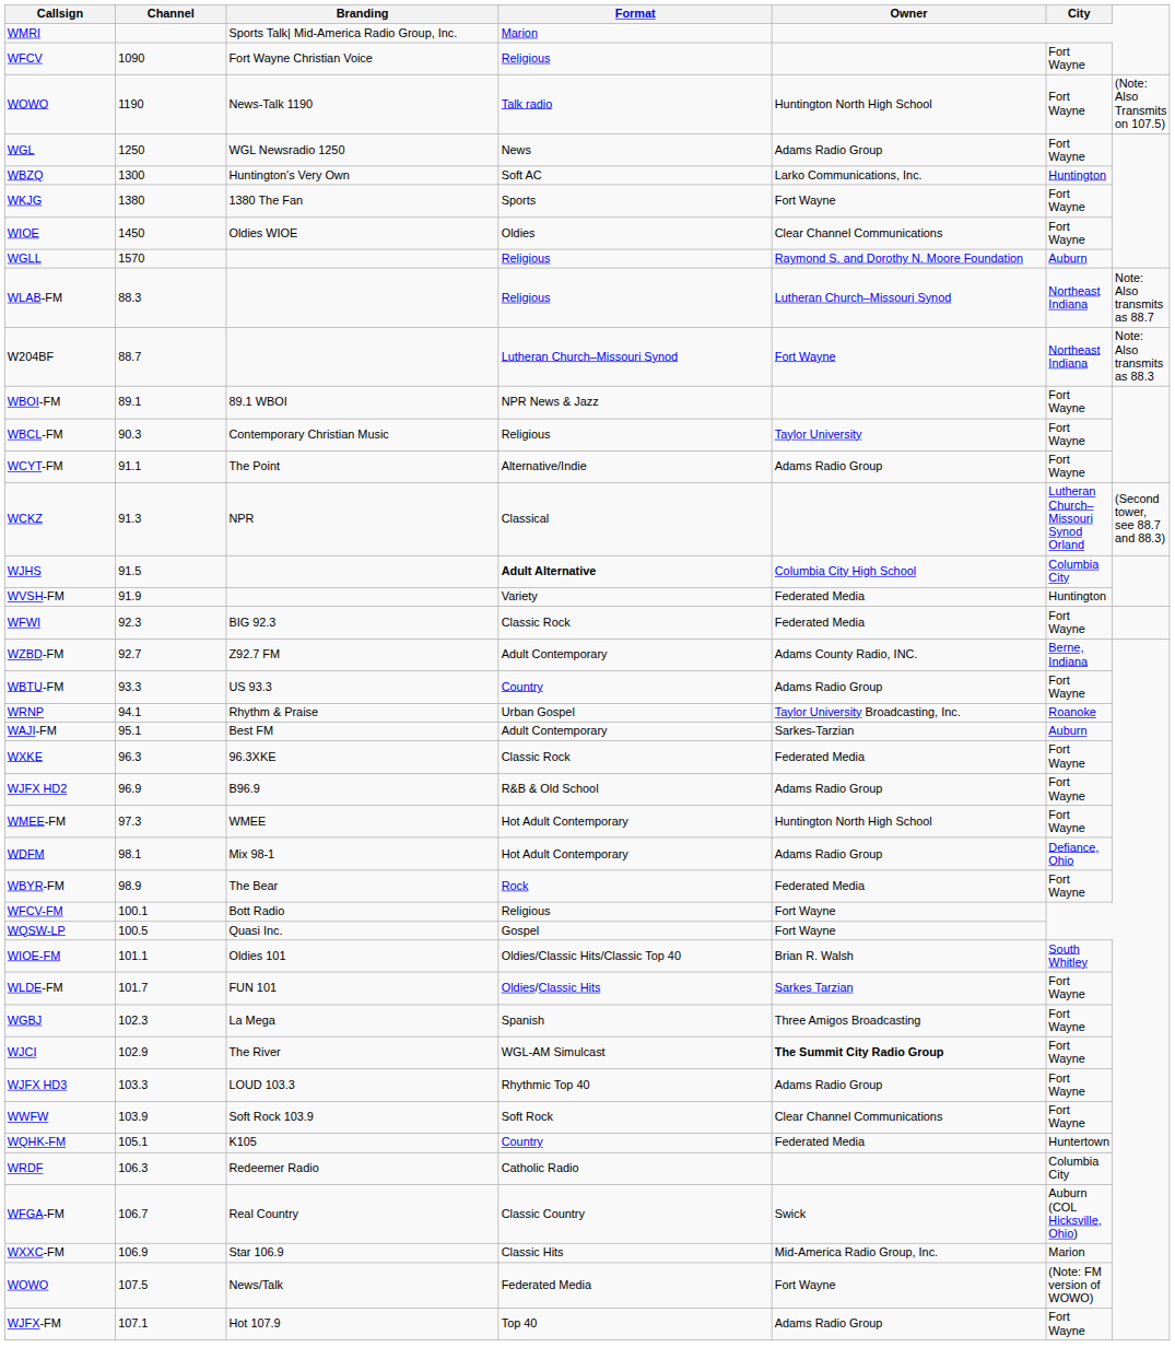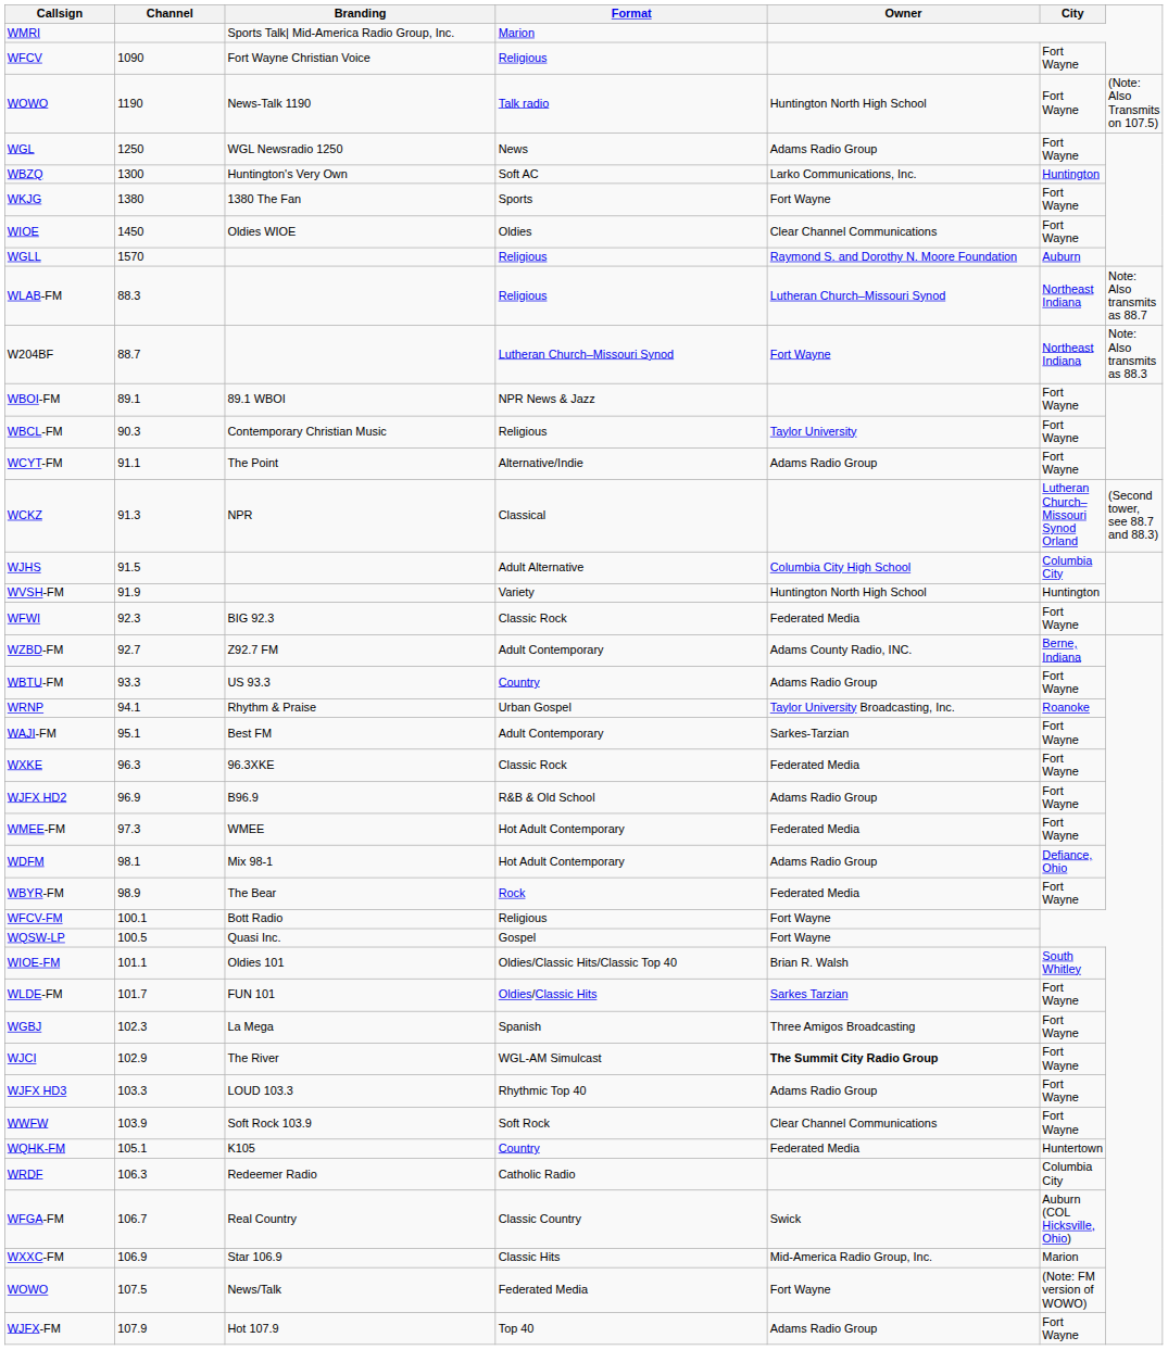 <table class="wikitable">
 <tr>
 <th width="10%">Callsign</th>
 <th width="10%">Channel</th>
 <th width="25%">Branding</th>
 <th width="25%"><a href='#'>Format</a></th>
 <th width="25%">Owner</th>
 <th width="5%">City</th>
 </tr>
 <tr>
 <td><a href='#'>WMRI</a></td>
 <td 860></td>
 <td 860 ESPN>Sports Talk| Mid-America Radio Group, Inc.</td>
 <td><a href='#'>Marion</a></td>
 </tr>
 <tr>
 <td><a href='#'>WFCV</a></td>
 <td>1090</td>
 <td>Fort Wayne Christian Voice</td>
 <td><a href='#'>Religious</a></td>
 <td></td>
 <td>Fort Wayne</td>
 </tr>
 <tr>
 <td><a href='#'>WOWO</a></td>
 <td>1190</td>
 <td>News-Talk 1190</td>
 <td><a href='#'>Talk radio</a></td>
 <td>Huntington North High School</td>
 <td>Fort Wayne</td>
 <td>(Note: Also Transmits on 107.5)</td>
 </tr>
 <tr>
 <td><a href='#'>WGL</a></td>
 <td>1250</td>
 <td>WGL Newsradio 1250</td>
 <td>News</td>
 <td>Adams Radio Group</td>
 <td>Fort Wayne</td>
 </tr>
 <tr>
 <td><a href='#'>WBZQ</a></td>
 <td>1300</td>
 <td>Huntington's Very Own</td>
 <td>Soft AC</td>
 <td>Larko Communications, Inc.</td>
 <td><a href='#'>Huntington</a></td>
 </tr>
 <tr>
 <td><a href='#'>WKJG</a></td>
 <td>1380</td>
 <td>1380 The Fan</td>
 <td>Sports</td>
 <td>Fort Wayne</td>
 <td>Fort Wayne</td>
 </tr>
 <tr>
 <td><a href='#'>WIOE</a></td>
 <td>1450</td>
 <td>Oldies WIOE</td>
 <td>Oldies</td>
 <td>Clear Channel Communications</td>
 <td>Fort Wayne</td>
 </tr>
 <tr>
 <td><a href='#'>WGLL</a></td>
 <td>1570</td>
 <td></td>
 <td><a href='#'>Religious</a></td>
 <td><a href='#'>Raymond S. and Dorothy N. Moore Foundation</a></td>
 <td><a href='#'>Auburn</a></td>
 </tr>
 <tr>
 <td><a href='#'>WLAB</a>-FM</td>
 <td>88.3</td>
 <td></td>
 <td><a href='#'>Religious</a></td>
 <td><a href='#'>Lutheran Church–Missouri Synod</a></td>
 <td><a href='#'>Northeast Indiana</a></td>
 <td>Note: Also transmits as 88.7</td>
 </tr>
 <tr>
 <td>W204BF</td>
 <td>88.7</td>
 <td></td>
 <td><a href='#'>Lutheran Church–Missouri Synod</a></td>
 <td><a href='#'>Fort Wayne</a></td>
 <td><a href='#'>Northeast Indiana</a></td>
 <td>Note: Also transmits as 88.3</td>
 </tr>
 <tr>
 <td><a href='#'>WBOI</a>-FM</td>
 <td>89.1</td>
 <td>89.1 WBOI</td>
 <td>NPR News & Jazz</td>
 <td></td>
 <td>Fort Wayne</td>
 </tr>
 <tr>
 <td><a href='#'>WBCL</a>-FM</td>
 <td>90.3</td>
 <td>Contemporary Christian Music</td>
 <td>Religious</td>
 <td><a href='#'>Taylor University</a></td>
 <td>Fort Wayne</td>
 </tr>
 <tr>
 <td><a href='#'>WCYT</a>-FM</td>
 <td>91.1</td>
 <td>The Point</td>
 <td>Alternative/Indie</td>
 <td>Adams Radio Group</td>
 <td>Fort Wayne</td>
 </tr>
 <tr>
 <td><a href='#'>WCKZ</a></td>
 <td>91.3</td>
 <td>NPR</td>
 <td>Classical</td>
 <td></td>
 <td><a href='#'>Lutheran Church–Missouri Synod</a> <a href='#'>Orland</a></td>
 <td>(Second tower, see 88.7 and 88.3)</td>
 </tr>
 <tr>
 <td><a href='#'>WJHS</a></td>
 <td>91.5</td>
 <td></td>
-<td><strong>Adult Alternative</strong></td>
+<td>Adult Alternative</td>
 <td><a href='#'>Columbia City High School</a></td>
 <td><a href='#'>Columbia City</a></td>
 </tr>
 <tr>
 <td><a href='#'>WVSH</a>-FM</td>
 <td>91.9</td>
 <td></td>
 <td>Variety</td>
-<td>Federated Media</td>
+<td>Huntington North High School</td>
 <td>Huntington</td>
 </tr>
 <tr>
 <td><a href='#'>WFWI</a></td>
 <td>92.3</td>
 <td>BIG 92.3</td>
 <td>Classic Rock</td>
 <td>Federated Media</td>
 <td>Fort Wayne</td>
 <td></td>
 </tr>
 <tr>
 <td><a href='#'>WZBD</a>-FM</td>
 <td>92.7</td>
 <td>Z92.7 FM</td>
 <td>Adult Contemporary</td>
 <td>Adams County Radio, INC.</td>
 <td><a href='#'>Berne, Indiana</a></td>
 </tr>
 <tr>
 <td><a href='#'>WBTU</a>-FM</td>
 <td>93.3</td>
 <td>US 93.3</td>
 <td><a href='#'>Country</a></td>
 <td>Adams Radio Group</td>
 <td>Fort Wayne</td>
 </tr>
 <tr>
 <td><a href='#'>WRNP</a></td>
 <td>94.1</td>
 <td>Rhythm & Praise</td>
 <td>Urban Gospel</td>
 <td><a href='#'>Taylor University</a> Broadcasting, Inc.</td>
 <td><a href='#'>Roanoke</a></td>
 </tr>
 <tr>
 <td><a href='#'>WAJI</a>-FM</td>
 <td>95.1</td>
 <td>Best FM</td>
 <td>Adult Contemporary</td>
 <td>Sarkes-Tarzian</td>
-<td><a href='#'>Auburn</a></td>
+<td>Fort Wayne</td>
 </tr>
 <tr>
 <td><a href='#'>WXKE</a></td>
 <td>96.3</td>
 <td>96.3XKE</td>
 <td>Classic Rock</td>
 <td>Federated Media</td>
 <td>Fort Wayne</td>
 </tr>
 <tr>
 <td><a href='#'>WJFX HD2</a></td>
 <td>96.9</td>
 <td>B96.9</td>
 <td>R&B & Old School</td>
 <td>Adams Radio Group</td>
 <td>Fort Wayne</td>
 </tr>
 <tr>
 <td><a href='#'>WMEE</a>-FM</td>
 <td>97.3</td>
 <td>WMEE</td>
 <td>Hot Adult Contemporary</td>
-<td>Huntington North High School</td>
+<td>Federated Media</td>
 <td>Fort Wayne</td>
 </tr>
 <tr>
 <td><a href='#'>WDFM</a></td>
 <td>98.1</td>
 <td>Mix 98-1</td>
 <td>Hot Adult Contemporary</td>
 <td>Adams Radio Group</td>
 <td><a href='#'>Defiance, Ohio</a></td>
 </tr>
 <tr>
 <td><a href='#'>WBYR</a>-FM</td>
 <td>98.9</td>
 <td>The Bear</td>
 <td><a href='#'>Rock</a></td>
 <td>Federated Media</td>
 <td>Fort Wayne</td>
 </tr>
 <tr>
 <td><a href='#'>WFCV-FM</a></td>
 <td>100.1</td>
 <td>Bott Radio</td>
 <td>Religious</td>
 <td>Fort Wayne</td>
 </tr>
 <tr>
 <td><a href='#'>WQSW-LP</a></td>
 <td>100.5</td>
 <td>Quasi Inc.</td>
 <td>Gospel</td>
 <td>Fort Wayne</td>
 </tr>
 <tr>
 <td><a href='#'>WIOE-FM</a></td>
 <td>101.1</td>
 <td>Oldies 101</td>
 <td>Oldies/Classic Hits/Classic Top 40</td>
 <td>Brian R. Walsh</td>
 <td><a href='#'>South Whitley</a></td>
 </tr>
 <tr>
 <td><a href='#'>WLDE</a>-FM</td>
 <td>101.7</td>
 <td>FUN 101</td>
 <td><a href='#'>Oldies</a>/<a href='#'>Classic Hits</a></td>
 <td><a href='#'>Sarkes Tarzian</a></td>
 <td>Fort Wayne</td>
 </tr>
 <tr>
 <td><a href='#'>WGBJ</a></td>
 <td>102.3</td>
 <td>La Mega</td>
 <td>Spanish</td>
 <td>Three Amigos Broadcasting</td>
 <td>Fort Wayne</td>
 </tr>
 <tr>
 <td><a href='#'>WJCI</a></td>
 <td>102.9</td>
 <td>The River</td>
 <td>WGL-AM Simulcast</td>
 <td><strong>The Summit City Radio Group</strong></td>
 <td>Fort Wayne</td>
 </tr>
 <tr>
 <td><a href='#'>WJFX HD3</a></td>
 <td>103.3</td>
 <td>LOUD 103.3</td>
 <td>Rhythmic Top 40</td>
 <td>Adams Radio Group</td>
 <td>Fort Wayne</td>
 </tr>
 <tr>
 <td><a href='#'>WWFW</a></td>
 <td>103.9</td>
 <td>Soft Rock 103.9</td>
 <td>Soft Rock</td>
 <td>Clear Channel Communications</td>
 <td>Fort Wayne</td>
 </tr>
 <tr>
 <td><a href='#'>WQHK-FM</a></td>
 <td>105.1</td>
 <td>K105</td>
 <td><a href='#'>Country</a></td>
 <td>Federated Media</td>
 <td>Huntertown</td>
 </tr>
 <tr>
 <td><a href='#'>WRDF</a></td>
 <td>106.3</td>
 <td>Redeemer Radio</td>
 <td>Catholic Radio</td>
 <td></td>
 <td>Columbia City</td>
 </tr>
 <tr>
 <td><a href='#'>WFGA</a>-FM</td>
 <td>106.7</td>
 <td>Real Country</td>
 <td>Classic Country</td>
 <td>Swick</td>
 <td>Auburn (COL <a href='#'>Hicksville, Ohio</a>)</td>
 </tr>
 <tr>
 <td><a href='#'>WXXC</a>-FM</td>
 <td>106.9</td>
 <td>Star 106.9</td>
 <td>Classic Hits</td>
 <td>Mid-America Radio Group, Inc.</td>
 <td>Marion</td>
 </tr>
 <tr>
 <td><a href='#'>WOWO</a></td>
 <td>107.5</td>
 <td>News/Talk</td>
 <td>Federated Media</td>
 <td>Fort Wayne</td>
 <td>(Note: FM version of WOWO)</td>
 </tr>
 <tr |->
 <td><a href='#'>WJFX</a>-FM</td>
-<td>107.1</td>
+<td>107.9</td>
 <td>Hot 107.9</td>
 <td>Top 40</td>
 <td>Adams Radio Group</td>
 <td>Fort Wayne</td>
 </tr>
 </table>
